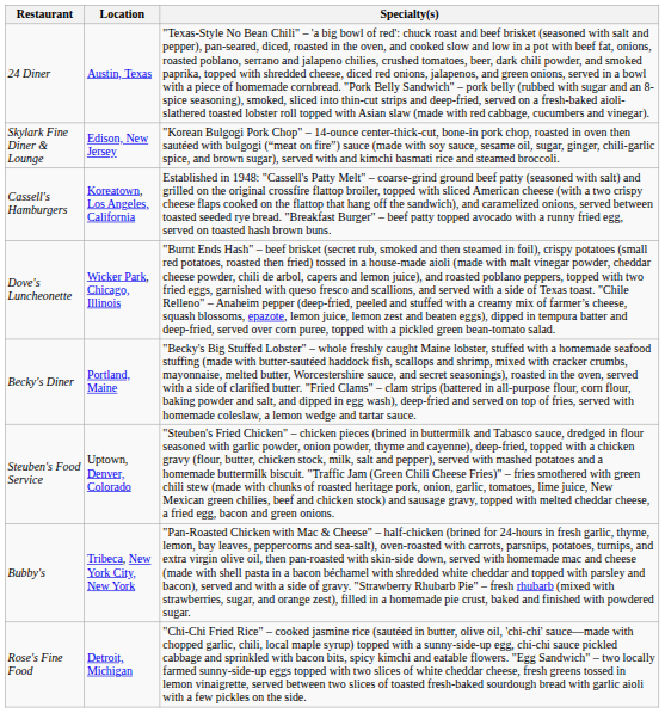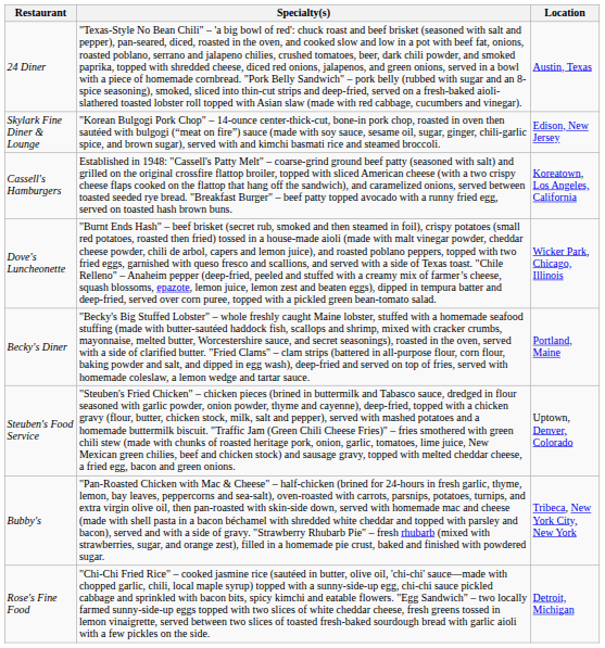 <table class="wikitable" style="width:100%;">
 <tr>
 <th>Restaurant</th>
+<th>Specialty(s)</th>
 <th>Location</th>
-<th>Specialty(s)</th>
 </tr>
 <tr>
 <td><em>24 Diner</em></td>
+<td>"Texas-Style No Bean Chili" – 'a big bowl of red': chuck roast and beef brisket (seasoned with salt and pepper), pan-seared, diced, roasted in the oven,  and cooked slow and low in a pot with beef fat, onions, roasted poblano, serrano and jalapeno chilies, crushed tomatoes, beer, dark chili powder, and smoked paprika, topped with shredded cheese, diced red onions, jalapenos, and green onions, served in a bowl with a piece of homemade cornbread. "Pork Belly Sandwich" – pork belly (rubbed with sugar and an 8-spice seasoning), smoked, sliced into thin-cut strips and deep-fried, served on a fresh-baked aioli-slathered toasted lobster roll topped with Asian slaw (made with red cabbage, cucumbers and vinegar).</td>
 <td><a href='#'>Austin, Texas</a></td>
-<td>"Texas-Style No Bean Chili" – 'a big bowl of red': chuck roast and beef brisket (seasoned with salt and pepper), pan-seared, diced, roasted in the oven,  and cooked slow and low in a pot with beef fat, onions, roasted poblano, serrano and jalapeno chilies, crushed tomatoes, beer, dark chili powder, and smoked paprika, topped with shredded cheese, diced red onions, jalapenos, and green onions, served in a bowl with a piece of homemade cornbread. "Pork Belly Sandwich" – pork belly (rubbed with sugar and an 8-spice seasoning), smoked, sliced into thin-cut strips and deep-fried, served on a fresh-baked aioli-slathered toasted lobster roll topped with Asian slaw (made with red cabbage, cucumbers and vinegar).</td>
 </tr>
 <tr>
 <td><em>Skylark Fine Diner & Lounge</em></td>
+<td>"Korean Bulgogi Pork Chop" – 14-ounce center-thick-cut, bone-in pork chop, roasted in oven then sautéed with bulgogi (“meat on fire”) sauce (made with soy sauce, sesame oil, sugar, ginger, chili-garlic spice, and brown sugar), served with and kimchi basmati rice and steamed broccoli.</td>
 <td><a href='#'>Edison, New Jersey</a></td>
-<td>"Korean Bulgogi Pork Chop" – 14-ounce center-thick-cut, bone-in pork chop, roasted in oven then sautéed with bulgogi (“meat on fire”) sauce (made with soy sauce, sesame oil, sugar, ginger, chili-garlic spice, and brown sugar), served with and kimchi basmati rice and steamed broccoli.</td>
 </tr>
 <tr>
 <td><em>Cassell's Hamburgers</em></td>
+<td>Established in 1948: "Cassell's Patty Melt" – coarse-grind ground beef patty (seasoned with salt) and grilled on the original crossfire flattop broiler, topped with sliced American cheese (with a two crispy cheese flaps cooked on the flattop that hang off the sandwich), and caramelized onions, served between toasted seeded rye bread. "Breakfast Burger" – beef patty topped avocado with a runny fried egg, served on toasted hash brown buns.</td>
 <td><a href='#'>Koreatown</a>, <a href='#'>Los Angeles, California</a></td>
-<td>Established in 1948: "Cassell's Patty Melt" – coarse-grind ground beef patty (seasoned with salt) and grilled on the original crossfire flattop broiler, topped with sliced American cheese (with a two crispy cheese flaps cooked on the flattop that hang off the sandwich), and caramelized onions, served between toasted seeded rye bread. "Breakfast Burger" – beef patty topped avocado with a runny fried egg, served on toasted hash brown buns.</td>
 </tr>
 <tr>
 <td><em>Dove's Luncheonette</em></td>
+<td>"Burnt Ends Hash" – beef brisket (secret rub, smoked and then steamed in foil), crispy potatoes (small red potatoes, roasted then fried) tossed in a house-made aioli (made with malt vinegar powder, cheddar cheese powder, chili de arbol, capers and lemon juice), and roasted poblano peppers, topped with two fried eggs, garnished with queso fresco and scallions, and served with a side of Texas toast. "Chile Relleno" – Anaheim pepper (deep-fried, peeled and stuffed with a creamy mix of farmer’s cheese, squash blossoms, <a href='#'>epazote</a>, lemon juice, lemon zest and beaten eggs), dipped in tempura batter and deep-fried, served over corn puree, topped with a pickled green bean-tomato salad.</td>
 <td><a href='#'>Wicker Park</a>, <a href='#'>Chicago, Illinois</a></td>
-<td>"Burnt Ends Hash" – beef brisket (secret rub, smoked and then steamed in foil), crispy potatoes (small red potatoes, roasted then fried) tossed in a house-made aioli (made with malt vinegar powder, cheddar cheese powder, chili de arbol, capers and lemon juice), and roasted poblano peppers, topped with two fried eggs, garnished with queso fresco and scallions, and served with a side of Texas toast. "Chile Relleno" – Anaheim pepper (deep-fried, peeled and stuffed with a creamy mix of farmer’s cheese, squash blossoms, <a href='#'>epazote</a>, lemon juice, lemon zest and beaten eggs), dipped in tempura batter and deep-fried, served over corn puree, topped with a pickled green bean-tomato salad.</td>
 </tr>
 <tr>
 <td><em>Becky's Diner</em></td>
+<td>"Becky's Big Stuffed Lobster" – whole freshly caught Maine lobster, stuffed with a homemade seafood stuffing (made with butter-sautéed haddock fish, scallops and shrimp, mixed with cracker crumbs, mayonnaise, melted butter, Worcestershire sauce, and secret seasonings), roasted in the oven, served with a side of clarified butter. "Fried Clams" – clam strips (battered in all-purpose flour, corn flour, baking powder and salt, and dipped in egg wash), deep-fried and served on top of fries, served with homemade coleslaw, a lemon wedge and tartar sauce.</td>
 <td><a href='#'>Portland, Maine</a></td>
-<td>"Becky's Big Stuffed Lobster" – whole freshly caught Maine lobster, stuffed with a homemade seafood stuffing (made with butter-sautéed haddock fish, scallops and shrimp, mixed with cracker crumbs, mayonnaise, melted butter, Worcestershire sauce, and secret seasonings), roasted in the oven, served with a side of clarified butter. "Fried Clams" – clam strips (battered in all-purpose flour, corn flour, baking powder and salt, and dipped in egg wash), deep-fried and served on top of fries, served with homemade coleslaw, a lemon wedge and tartar sauce.</td>
 </tr>
 <tr>
 <td><em>Steuben's Food Service</em></td>
+<td>"Steuben's Fried Chicken" – chicken pieces (brined in buttermilk and Tabasco sauce, dredged in flour seasoned with garlic powder, onion powder, thyme and cayenne), deep-fried, topped with a chicken gravy (flour, butter, chicken stock, milk, salt and pepper), served with mashed potatoes and a homemade buttermilk biscuit. "Traffic Jam (Green Chili Cheese Fries)" – fries smothered with green chili stew (made with chunks of roasted heritage pork, onion, garlic, tomatoes, lime juice, New Mexican green chilies, beef and chicken stock) and sausage gravy, topped with melted cheddar cheese, a fried egg, bacon and green onions.</td>
 <td>Uptown, <a href='#'>Denver, Colorado</a></td>
-<td>"Steuben's Fried Chicken" – chicken pieces (brined in buttermilk and Tabasco sauce, dredged in flour seasoned with garlic powder, onion powder, thyme and cayenne), deep-fried, topped with a chicken gravy (flour, butter, chicken stock, milk, salt and pepper), served with mashed potatoes and a homemade buttermilk biscuit. "Traffic Jam (Green Chili Cheese Fries)" – fries smothered with green chili stew (made with chunks of roasted heritage pork, onion, garlic, tomatoes, lime juice, New Mexican green chilies, beef and chicken stock) and sausage gravy, topped with melted cheddar cheese, a fried egg, bacon and green onions.</td>
 </tr>
 <tr>
 <td><em>Bubby's</em></td>
+<td>"Pan-Roasted Chicken with Mac & Cheese" – half-chicken (brined for 24-hours in fresh garlic, thyme, lemon, bay leaves, peppercorns and sea-salt), oven-roasted with carrots, parsnips, potatoes, turnips, and extra virgin olive oil, then pan-roasted with skin-side down, served with homemade mac and cheese (made with shell pasta in a bacon béchamel with shredded white cheddar and topped with parsley and bacon), served and with a side of gravy. "Strawberry Rhubarb Pie" – fresh <a href='#'>rhubarb</a> (mixed with strawberries, sugar, and orange zest), filled in a homemade pie crust, baked and finished with powdered sugar.</td>
 <td><a href='#'>Tribeca</a>, <a href='#'>New York City, New York</a></td>
-<td>"Pan-Roasted Chicken with Mac & Cheese" – half-chicken (brined for 24-hours in fresh garlic, thyme, lemon, bay leaves, peppercorns and sea-salt), oven-roasted with carrots, parsnips, potatoes, turnips, and extra virgin olive oil, then pan-roasted with skin-side down, served with homemade mac and cheese (made with shell pasta in a bacon béchamel with shredded white cheddar and topped with parsley and bacon), served and with a side of gravy. "Strawberry Rhubarb Pie" – fresh <a href='#'>rhubarb</a> (mixed with strawberries, sugar, and orange zest), filled in a homemade pie crust, baked and finished with powdered sugar.</td>
 </tr>
 <tr>
 <td><em>Rose's Fine Food</em></td>
+<td>"Chi-Chi Fried Rice" – cooked jasmine rice (sautéed in butter, olive oil, 'chi-chi' sauce—made with chopped garlic, chili, local maple syrup) topped with a sunny-side-up egg, chi-chi sauce pickled cabbage and sprinkled with bacon bits, spicy kimchi and eatable flowers. "Egg Sandwich" – two locally farmed sunny-side-up eggs topped with two slices of white cheddar cheese, fresh greens tossed in lemon vinaigrette, served between two slices of toasted fresh-baked sourdough bread with garlic aioli with a few pickles on the side.</td>
 <td><a href='#'>Detroit, Michigan</a></td>
-<td>"Chi-Chi Fried Rice" – cooked jasmine rice (sautéed in butter, olive oil, 'chi-chi' sauce—made with chopped garlic, chili, local maple syrup) topped with a sunny-side-up egg, chi-chi sauce pickled cabbage and sprinkled with bacon bits, spicy kimchi and eatable flowers. "Egg Sandwich" – two locally farmed sunny-side-up eggs topped with two slices of white cheddar cheese, fresh greens tossed in lemon vinaigrette, served between two slices of toasted fresh-baked sourdough bread with garlic aioli with a few pickles on the side.</td>
 </tr>
 </table>
